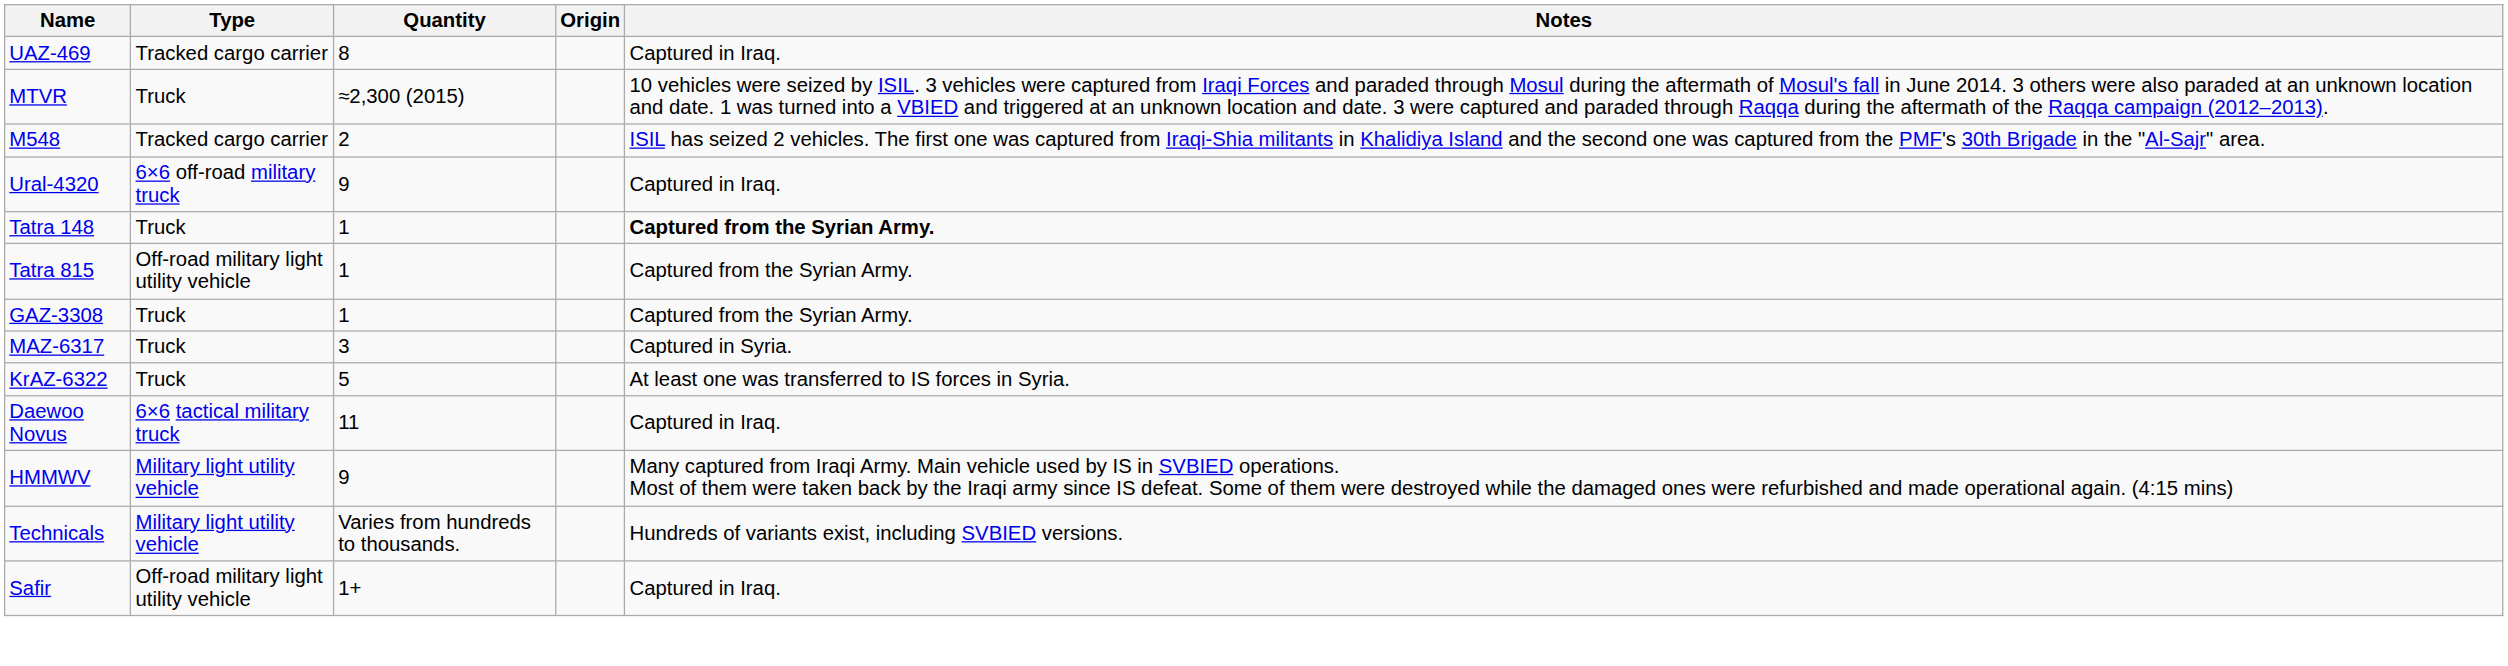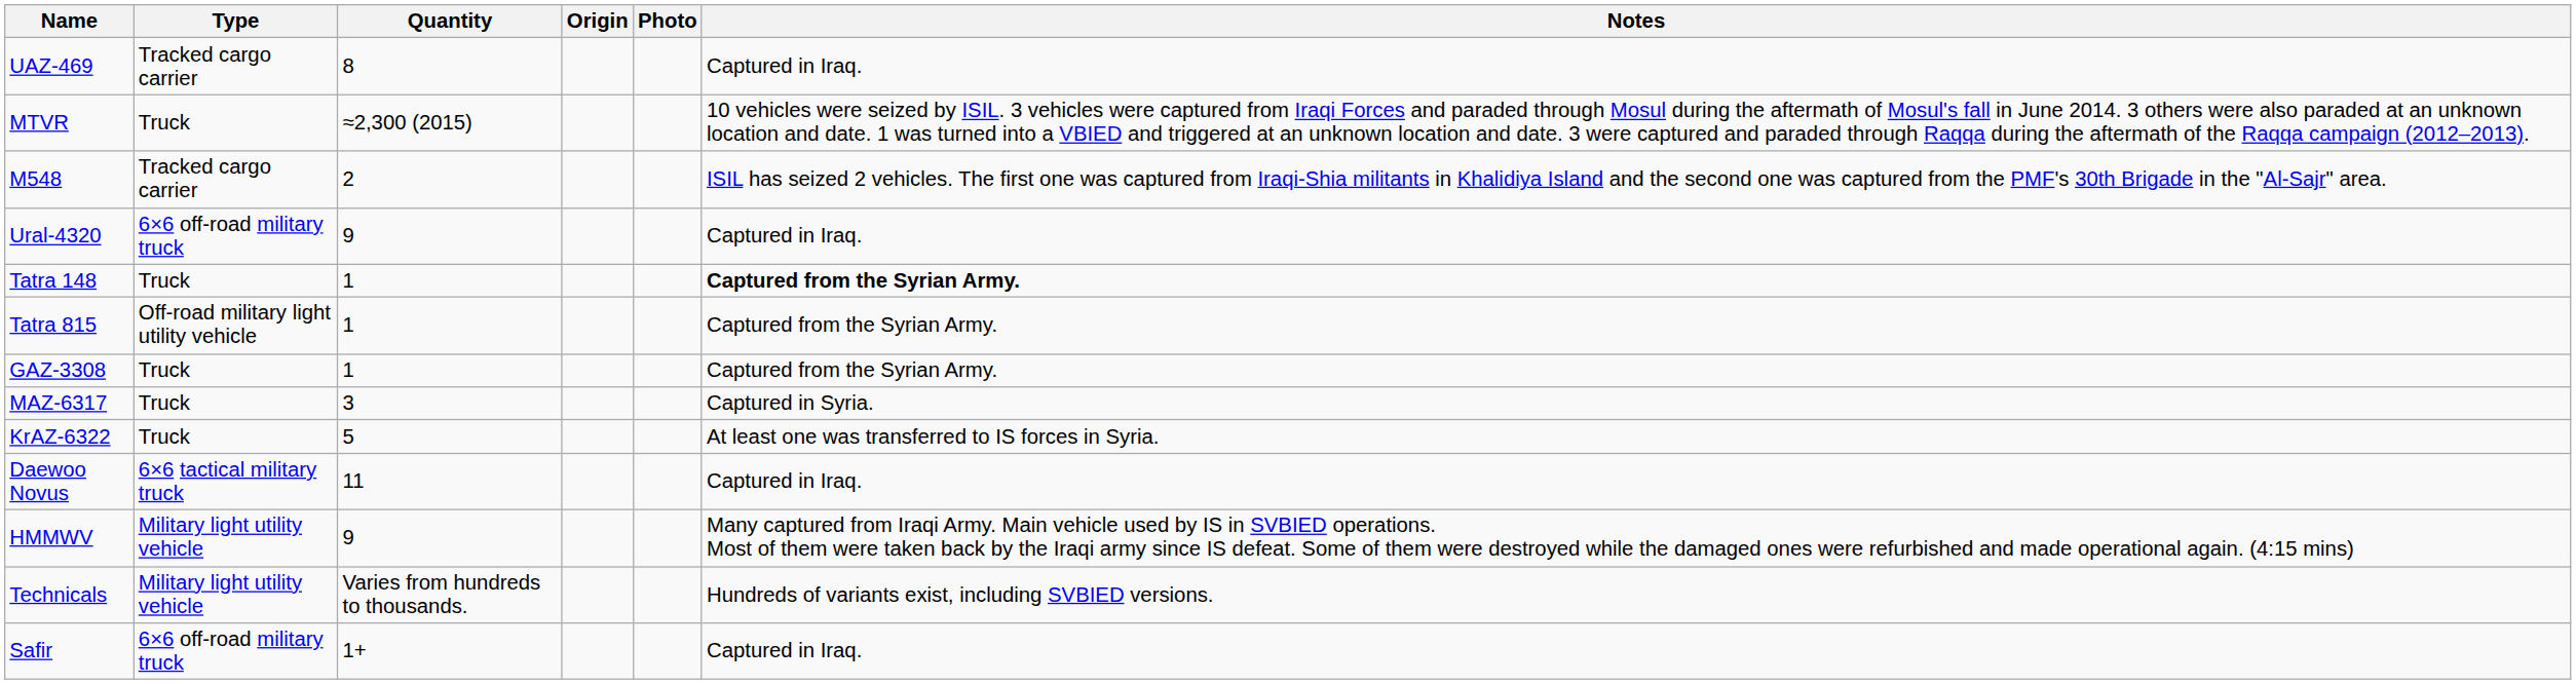 <table class="wikitable sortable" id="tableTempleWikiAl">
 <tr>
 <th>Name</th>
 <th>Type</th>
 <th>Quantity</th>
 <th>Origin</th>
+<th>Photo</th>
 <th>Notes</th>
 </tr>
 <tr>
 <td><a href='#'>UAZ-469</a></td>
 <td>Tracked cargo carrier</td>
 <td>8</td>
+<td></td>
 <td></td>
 <td>Captured in Iraq.</td>
 </tr>
 <tr>
 <td><a href='#'>MTVR</a></td>
 <td>Truck</td>
 <td>≈2,300 (2015)</td>
 <td></td>
+<td></td>
 <td>10 vehicles were seized by <a href='#'>ISIL</a>. 3 vehicles were captured from <a href='#'>Iraqi Forces</a> and paraded through <a href='#'>Mosul</a> during the aftermath of <a href='#'>Mosul's fall</a> in June 2014. 3 others were also paraded at an unknown location and date. 1 was turned into a <a href='#'>VBIED</a> and triggered at an unknown location and date. 3 were captured and paraded through <a href='#'>Raqqa</a> during the aftermath of the <a href='#'>Raqqa campaign (2012–2013)</a>.</td>
 </tr>
 <tr>
 <td><a href='#'>M548</a></td>
 <td>Tracked cargo carrier</td>
 <td>2</td>
+<td></td>
 <td></td>
 <td><a href='#'>ISIL</a> has seized 2 vehicles. The first one was captured from <a href='#'>Iraqi-Shia militants</a> in <a href='#'>Khalidiya Island</a> and the second one was captured from the <a href='#'>PMF</a>'s <a href='#'>30th Brigade</a> in the "<a href='#'>Al-Sajr</a>" area.</td>
 </tr>
 <tr>
 <td><a href='#'>Ural-4320</a></td>
 <td><a href='#'>6×6</a> off-road <a href='#'>military truck</a></td>
 <td>9</td>
 <td></td>
+<td></td>
 <td>Captured in Iraq.</td>
 </tr>
 <tr>
 <td><a href='#'>Tatra 148</a></td>
 <td>Truck</td>
 <td>1</td>
+<td></td>
 <td></td>
 <td><strong>Captured from the Syrian Army.</strong></td>
 </tr>
 <tr>
 <td><a href='#'>Tatra 815</a></td>
 <td>Off-road military light utility vehicle</td>
 <td>1</td>
 <td></td>
+<td></td>
 <td>Captured from the Syrian Army.</td>
 </tr>
 <tr>
 <td><a href='#'>GAZ-3308</a></td>
 <td>Truck</td>
 <td>1</td>
+<td></td>
 <td></td>
 <td>Captured from the Syrian Army.</td>
 </tr>
 <tr>
 <td><a href='#'>MAZ-6317</a></td>
 <td>Truck</td>
 <td>3</td>
 <td></td>
+<td></td>
 <td>Captured in Syria.</td>
 </tr>
 <tr>
 <td><a href='#'>KrAZ-6322</a></td>
 <td>Truck</td>
 <td>5</td>
+<td></td>
 <td></td>
 <td>At least one was transferred to IS forces in Syria.</td>
 </tr>
 <tr>
 <td><a href='#'>Daewoo Novus</a></td>
 <td><a href='#'>6×6</a> <a href='#'>tactical military truck</a></td>
 <td>11</td>
 <td></td>
+<td></td>
 <td>Captured in Iraq.</td>
 </tr>
 <tr>
 <td><a href='#'>HMMWV</a></td>
 <td><a href='#'>Military light utility vehicle</a></td>
 <td>9</td>
+<td></td>
 <td></td>
 <td>Many captured from Iraqi Army. Main vehicle used by IS in <a href='#'>SVBIED</a> operations.<br>Most of them were taken back by the Iraqi army since IS defeat. Some of them were destroyed while the damaged ones were refurbished and made operational again. (4:15 mins)<br></td>
 </tr>
 <tr>
 <td><a href='#'>Technicals</a></td>
 <td><a href='#'>Military light utility vehicle</a></td>
 <td>Varies from hundreds to thousands.</td>
 <td></td>
+<td></td>
 <td>Hundreds of variants exist, including <a href='#'>SVBIED</a> versions.</td>
 </tr>
 <tr>
 <td><a href='#'>Safir</a></td>
-<td>Off-road military light utility vehicle</td>
+<td><a href='#'>6×6</a> off-road <a href='#'>military truck</a></td>
 <td>1+</td>
+<td></td>
 <td></td>
 <td>Captured in Iraq.</td>
 </tr>
 </table>
